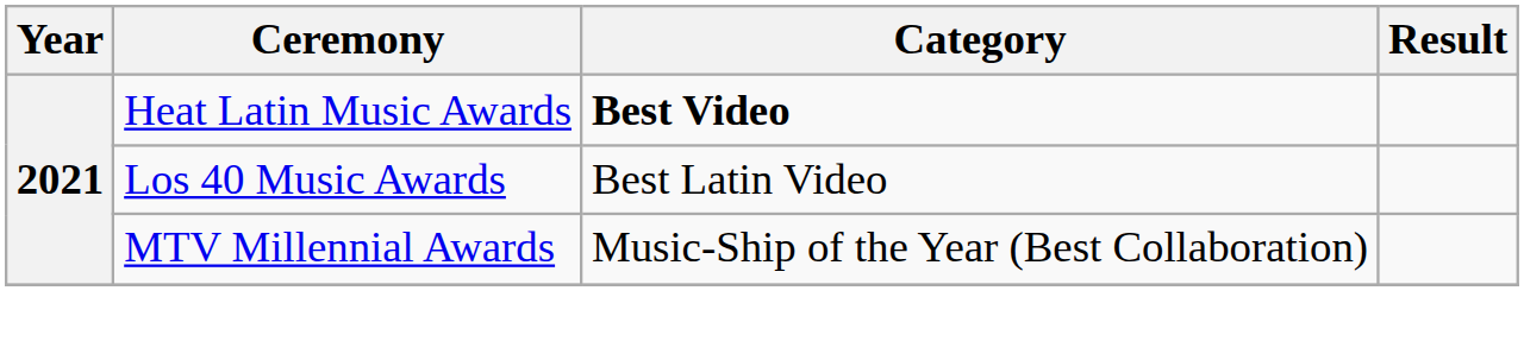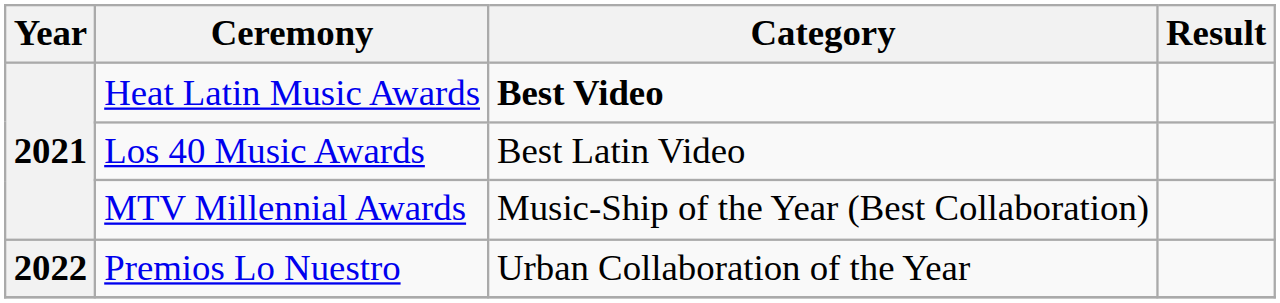 <table class="wikitable plainrowheaders">
 <tr>
 <th scope="col">Year</th>
 <th scope="col">Ceremony</th>
 <th scope="col">Category</th>
 <th scope="col">Result</th>
 </tr>
 <tr>
 <th scope="row" rowspan="3">2021</th>
 <td><a href='#'>Heat Latin Music Awards</a></td>
 <td><strong>Best Video</strong></td>
 <td></td>
 </tr>
 <tr>
 <td><a href='#'>Los 40 Music Awards</a></td>
 <td>Best Latin Video</td>
 <td></td>
 </tr>
 <tr>
 <td><a href='#'>MTV Millennial Awards</a></td>
 <td>Music-Ship of the Year (Best Collaboration)</td>
 <td></td>
 </tr>
 <tr>
+<th scope="row" rowspan="1">2022</th>
+<td><a href='#'>Premios Lo Nuestro</a></td>
+<td>Urban Collaboration of the Year</td>
+<td></td>
+</tr>
+<tr>
 </tr>
 </table>
